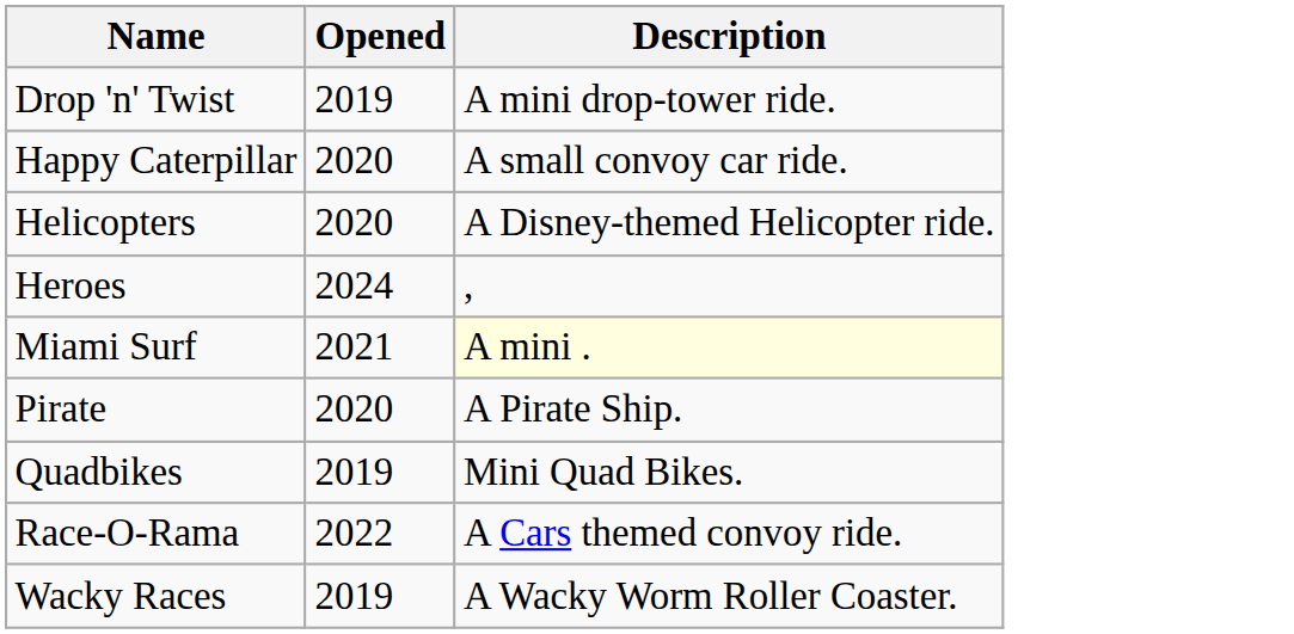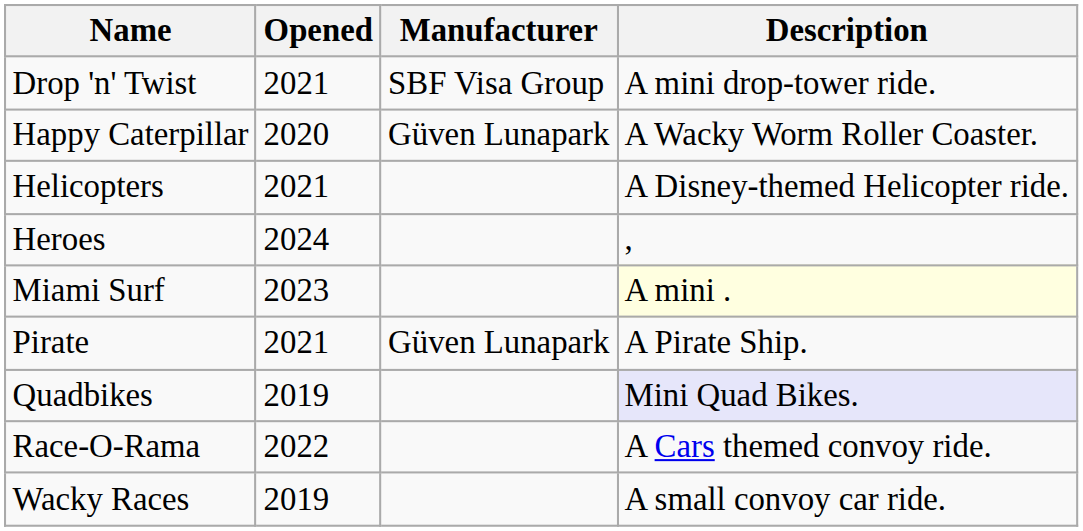 <table class="wikitable">
 <tr>
 <th>Name</th>
 <th>Opened</th>
+<th>Manufacturer</th>
 <th>Description</th>
 </tr>
 <tr>
 <td>Drop 'n' Twist</td>
-<td>2019</td>
+<td>2021</td>
+<td>SBF Visa Group</td>
 <td>A mini drop-tower ride.</td>
 </tr>
 <tr>
 <td>Happy Caterpillar</td>
 <td>2020</td>
-<td>A small convoy car ride.</td>
+<td>Güven Lunapark</td>
+<td>A Wacky Worm Roller Coaster.</td>
 </tr>
 <tr>
 <td>Helicopters</td>
-<td>2020</td>
+<td>2021</td>
+<td></td>
 <td>A Disney-themed Helicopter ride.</td>
 </tr>
 <tr>
 <td>Heroes</td>
 <td>2024</td>
+<td></td>
 <td>,</td>
 </tr>
 <tr>
 <td>Miami Surf</td>
-<td>2021</td>
+<td>2023</td>
+<td></td>
 <td style="background: lightyellow;">A  mini .</td>
 </tr>
 <tr>
 <td>Pirate</td>
-<td>2020</td>
+<td>2021</td>
+<td>Güven Lunapark</td>
 <td>A Pirate Ship.</td>
 </tr>
 <tr>
 <td>Quadbikes</td>
 <td>2019</td>
-<td>Mini Quad Bikes.</td>
+<td></td>
+<td style="background: lavender;">Mini Quad Bikes.</td>
 </tr>
 <tr>
 <td>Race-O-Rama</td>
 <td>2022</td>
+<td></td>
 <td>A <a href='#'>Cars</a> themed convoy ride.</td>
 </tr>
 <tr>
 <td>Wacky Races</td>
 <td>2019</td>
-<td>A Wacky Worm Roller Coaster.</td>
+<td></td>
+<td>A small convoy car ride.</td>
 </tr>
 </table>
